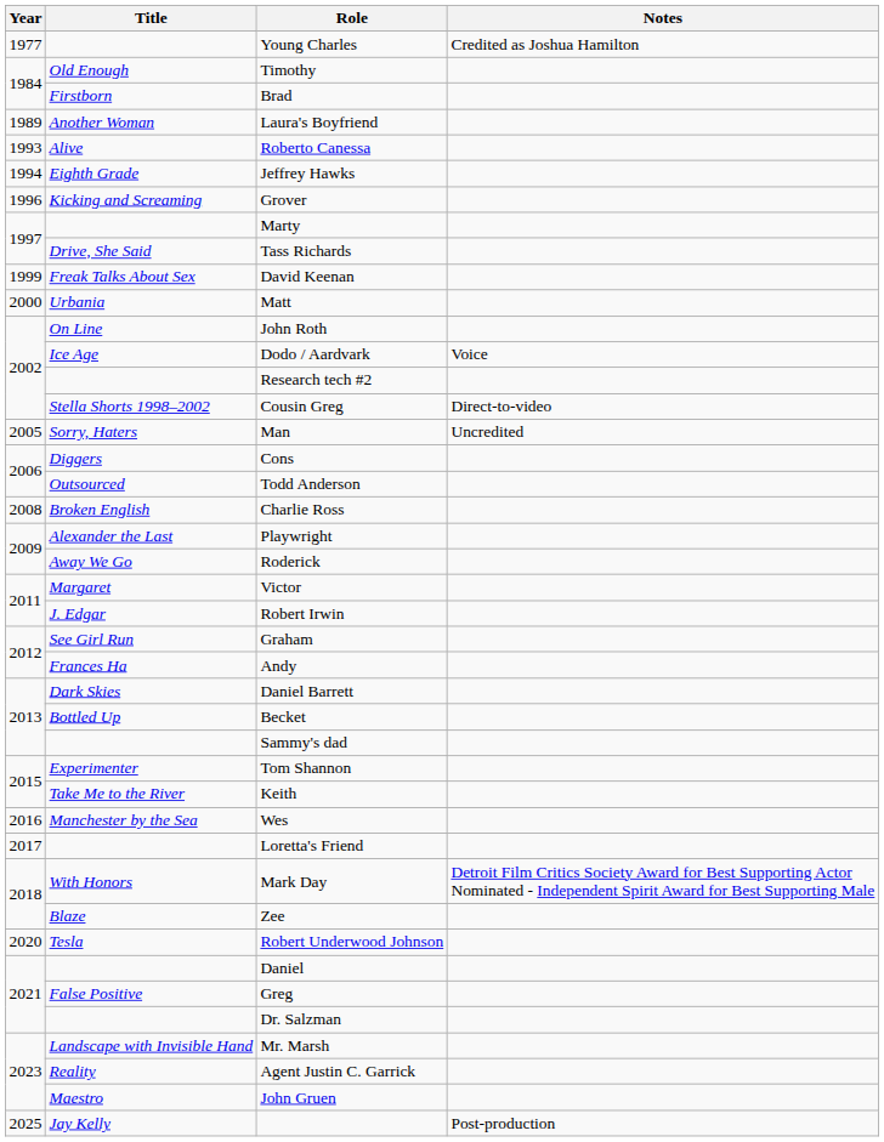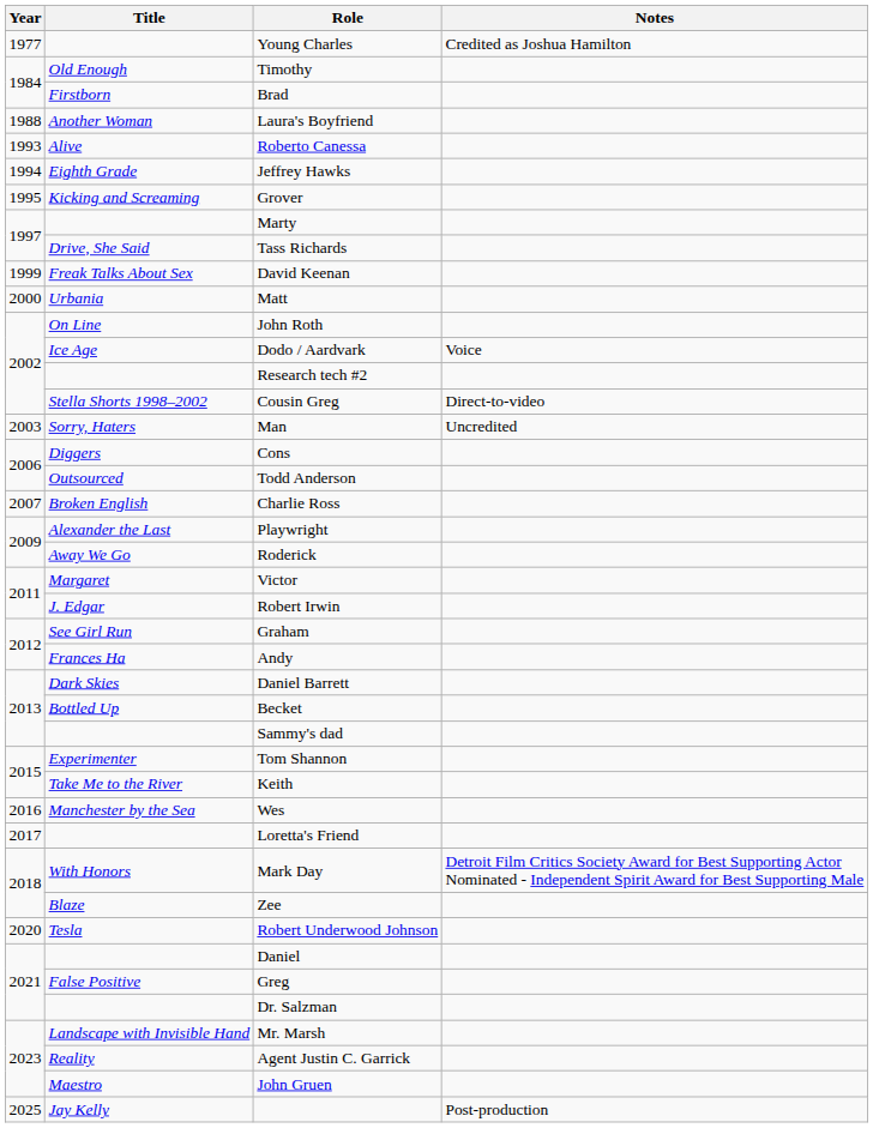 <table class="wikitable sortable">
 <tr>
 <th>Year</th>
 <th>Title</th>
 <th>Role</th>
 <th class="unsortable">Notes</th>
 </tr>
 <tr>
 <td>1977</td>
 <td><em></em></td>
 <td>Young Charles</td>
 <td>Credited as Joshua Hamilton</td>
 </tr>
 <tr>
 <td rowspan="2">1984</td>
 <td><em><a href='#'>Old Enough</a></em></td>
 <td>Timothy</td>
 <td></td>
 </tr>
 <tr>
 <td><em><a href='#'>Firstborn</a></em></td>
 <td>Brad</td>
 <td></td>
 </tr>
 <tr>
-<td>1989</td>
+<td>1988</td>
 <td><em><a href='#'>Another Woman</a></em></td>
 <td>Laura's Boyfriend</td>
 <td></td>
 </tr>
 <tr>
 <td>1993</td>
 <td><em><a href='#'>Alive</a></em></td>
 <td><a href='#'>Roberto Canessa</a></td>
 <td></td>
 </tr>
 <tr>
 <td>1994</td>
 <td><em><a href='#'>Eighth Grade</a></em></td>
 <td>Jeffrey Hawks</td>
 <td></td>
 </tr>
 <tr>
-<td>1996</td>
+<td>1995</td>
 <td><em><a href='#'>Kicking and Screaming</a></em></td>
 <td>Grover</td>
 <td></td>
 </tr>
 <tr>
 <td rowspan="2">1997</td>
 <td><em></em></td>
 <td>Marty</td>
 <td></td>
 </tr>
 <tr>
 <td><em><a href='#'>Drive, She Said</a></em></td>
 <td>Tass Richards</td>
 <td></td>
 </tr>
 <tr>
 <td>1999</td>
 <td><em><a href='#'>Freak Talks About Sex</a></em></td>
 <td>David Keenan</td>
 <td></td>
 </tr>
 <tr>
 <td>2000</td>
 <td><em><a href='#'>Urbania</a></em></td>
 <td>Matt</td>
 <td></td>
 </tr>
 <tr>
 <td rowspan="4">2002</td>
 <td><em><a href='#'>On Line</a></em></td>
 <td>John Roth</td>
 <td></td>
 </tr>
 <tr>
 <td><em><a href='#'>Ice Age</a></em></td>
 <td>Dodo / Aardvark</td>
 <td>Voice</td>
 </tr>
 <tr>
 <td><em></em></td>
 <td>Research tech #2</td>
 <td></td>
 </tr>
 <tr>
 <td><em><a href='#'>Stella Shorts 1998–2002</a></em></td>
 <td>Cousin Greg</td>
 <td>Direct-to-video</td>
 </tr>
 <tr>
-<td>2005</td>
+<td>2003</td>
 <td><em><a href='#'>Sorry, Haters</a></em></td>
 <td>Man</td>
 <td>Uncredited</td>
 </tr>
 <tr>
 <td rowspan="2">2006</td>
 <td><em><a href='#'>Diggers</a></em></td>
 <td>Cons</td>
 <td></td>
 </tr>
 <tr>
 <td><em><a href='#'>Outsourced</a></em></td>
 <td>Todd Anderson</td>
 <td></td>
 </tr>
 <tr>
-<td>2008</td>
+<td>2007</td>
 <td><em><a href='#'>Broken English</a></em></td>
 <td>Charlie Ross</td>
 <td></td>
 </tr>
 <tr>
 <td rowspan="2">2009</td>
 <td><em><a href='#'>Alexander the Last</a></em></td>
 <td>Playwright</td>
 <td></td>
 </tr>
 <tr>
 <td><em><a href='#'>Away We Go</a></em></td>
 <td>Roderick</td>
 <td></td>
 </tr>
 <tr>
 <td rowspan="2">2011</td>
 <td><em><a href='#'>Margaret</a></em></td>
 <td>Victor</td>
 <td></td>
 </tr>
 <tr>
 <td><em><a href='#'>J. Edgar</a></em></td>
 <td>Robert Irwin</td>
 <td></td>
 </tr>
 <tr>
 <td rowspan="2">2012</td>
 <td><em><a href='#'>See Girl Run</a></em></td>
 <td>Graham</td>
 <td></td>
 </tr>
 <tr>
 <td><em><a href='#'>Frances Ha</a></em></td>
 <td>Andy</td>
 <td></td>
 </tr>
 <tr>
 <td rowspan="3">2013</td>
 <td><em><a href='#'>Dark Skies</a></em></td>
 <td>Daniel Barrett</td>
 <td></td>
 </tr>
 <tr>
 <td><em><a href='#'>Bottled Up</a></em></td>
 <td>Becket</td>
 <td></td>
 </tr>
 <tr>
 <td><em></em></td>
 <td>Sammy's dad</td>
 <td></td>
 </tr>
 <tr>
 <td rowspan="2">2015</td>
 <td><em><a href='#'>Experimenter</a></em></td>
 <td>Tom Shannon</td>
 <td></td>
 </tr>
 <tr>
 <td><em><a href='#'>Take Me to the River</a></em></td>
 <td>Keith</td>
 <td></td>
 </tr>
 <tr>
 <td>2016</td>
 <td><em><a href='#'>Manchester by the Sea</a></em></td>
 <td>Wes</td>
 <td></td>
 </tr>
 <tr>
 <td>2017</td>
 <td><em></em></td>
 <td>Loretta's Friend</td>
 <td></td>
 </tr>
 <tr>
 <td rowspan="2">2018</td>
 <td><em><a href='#'>With Honors</a></em></td>
 <td>Mark Day</td>
 <td><a href='#'>Detroit Film Critics Society Award for Best Supporting Actor</a><br>Nominated - <a href='#'>Independent Spirit Award for Best Supporting Male</a></td>
 </tr>
 <tr>
 <td><em><a href='#'>Blaze</a></em></td>
 <td>Zee</td>
 <td></td>
 </tr>
 <tr>
 <td>2020</td>
 <td><em><a href='#'>Tesla</a></em></td>
 <td><a href='#'>Robert Underwood Johnson</a></td>
 <td></td>
 </tr>
 <tr>
 <td rowspan="3">2021</td>
 <td><em></em></td>
 <td>Daniel</td>
 <td></td>
 </tr>
 <tr>
 <td><em><a href='#'>False Positive</a></em></td>
 <td>Greg</td>
 <td></td>
 </tr>
 <tr>
 <td><em></em></td>
 <td>Dr. Salzman</td>
 <td></td>
 </tr>
 <tr>
 <td rowspan="3">2023</td>
 <td><em><a href='#'>Landscape with Invisible Hand</a></em></td>
 <td>Mr. Marsh</td>
 <td></td>
 </tr>
 <tr>
 <td><em><a href='#'>Reality</a></em></td>
 <td>Agent Justin C. Garrick</td>
 <td></td>
 </tr>
 <tr>
 <td><em><a href='#'>Maestro</a></em></td>
 <td><a href='#'>John Gruen</a></td>
 <td></td>
 </tr>
 <tr>
 <td>2025</td>
 <td><em><a href='#'>Jay Kelly</a></em></td>
 <td></td>
 <td>Post-production</td>
 </tr>
 </table>
